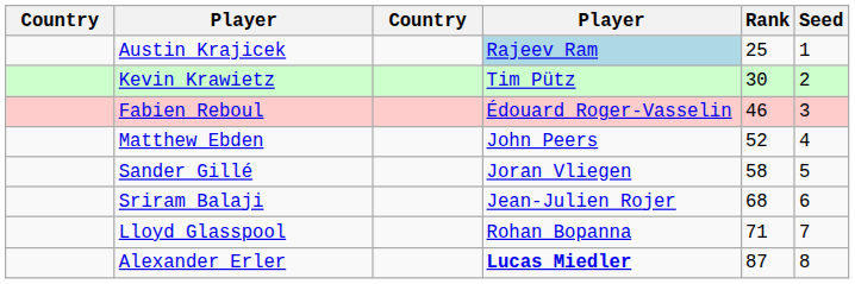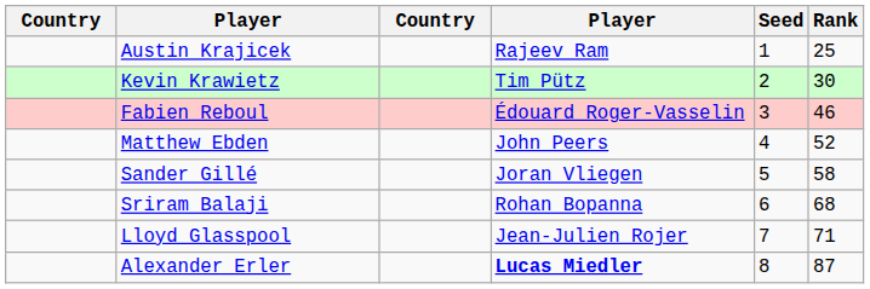 <table class="wikitable nowrap">
 <tr>
 <th width="70">Country</th>
 <th width="175">Player</th>
 <th width="70">Country</th>
 <th width="175">Player</th>
+<th>Seed</th>
 <th>Rank</th>
-<th>Seed</th>
 </tr>
 <tr>
 <td></td>
 <td><a href='#'>Austin Krajicek</a></td>
 <td></td>
-<td style="background: lightblue;"><a href='#'>Rajeev Ram</a></td>
+<td><a href='#'>Rajeev Ram</a></td>
+<td>1</td>
 <td>25</td>
-<td>1</td>
 </tr>
 <tr bgcolor=#cfc>
 <td></td>
 <td><a href='#'>Kevin Krawietz</a></td>
 <td></td>
 <td><a href='#'>Tim Pütz</a></td>
+<td>2</td>
 <td>30</td>
-<td>2</td>
 </tr>
 <tr bgcolor=#fcc>
 <td></td>
 <td><a href='#'>Fabien Reboul</a></td>
 <td></td>
 <td><a href='#'>Édouard Roger-Vasselin</a></td>
+<td>3</td>
 <td>46</td>
-<td>3</td>
 </tr>
 <tr>
 <td></td>
 <td><a href='#'>Matthew Ebden</a></td>
 <td></td>
 <td><a href='#'>John Peers</a></td>
+<td>4</td>
 <td>52</td>
-<td>4</td>
 </tr>
 <tr>
 <td></td>
 <td><a href='#'>Sander Gillé</a></td>
 <td></td>
 <td><a href='#'>Joran Vliegen</a></td>
+<td>5</td>
 <td>58</td>
-<td>5</td>
 </tr>
 <tr>
 <td></td>
 <td><a href='#'>Sriram Balaji</a></td>
 <td></td>
-<td><a href='#'>Jean-Julien Rojer</a></td>
+<td><a href='#'>Rohan Bopanna</a></td>
+<td>6</td>
 <td>68</td>
-<td>6</td>
 </tr>
 <tr>
 <td></td>
 <td><a href='#'>Lloyd Glasspool</a></td>
 <td></td>
-<td><a href='#'>Rohan Bopanna</a></td>
+<td><a href='#'>Jean-Julien Rojer</a></td>
+<td>7</td>
 <td>71</td>
-<td>7</td>
 </tr>
 <tr>
 <td></td>
 <td><a href='#'>Alexander Erler</a></td>
 <td></td>
 <td><strong><a href='#'>Lucas Miedler</a></strong></td>
+<td>8</td>
 <td>87</td>
-<td>8</td>
 </tr>
 </table>
